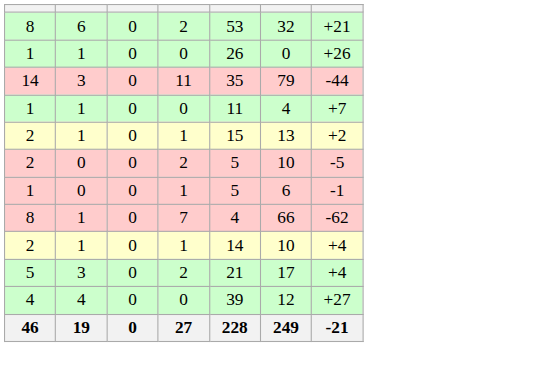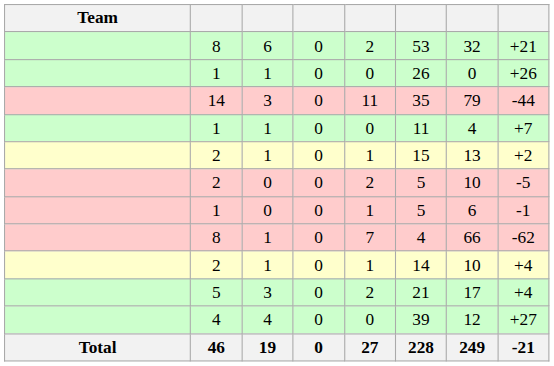 <table class="wikitable" style="text-align:center;">
 <tr>
+<th width=165>Team</th>
 <th width=40></th>
 <th width=40></th>
 <th width=40></th>
 <th width=40></th>
 <th width=40></th>
 <th width=40></th>
 <th width=40></th>
 </tr>
 <tr bgcolor=#CCFFCC>
+<td align=left></td>
 <td>8</td>
 <td>6</td>
 <td>0</td>
 <td>2</td>
 <td>53</td>
 <td>32</td>
 <td>+21</td>
 </tr>
 <tr bgcolor=#CCFFCC>
+<td align=left></td>
 <td>1</td>
 <td>1</td>
 <td>0</td>
 <td>0</td>
 <td>26</td>
 <td>0</td>
 <td>+26</td>
 </tr>
 <tr bgcolor=#FFCCCC>
+<td align=left></td>
 <td>14</td>
 <td>3</td>
 <td>0</td>
 <td>11</td>
 <td>35</td>
 <td>79</td>
 <td>-44</td>
 </tr>
 <tr bgcolor=#CCFFCC>
+<td align=left></td>
 <td>1</td>
 <td>1</td>
 <td>0</td>
 <td>0</td>
 <td>11</td>
 <td>4</td>
 <td>+7</td>
 </tr>
 <tr bgcolor=#FFFFCC>
+<td align=left></td>
 <td>2</td>
 <td>1</td>
 <td>0</td>
 <td>1</td>
 <td>15</td>
 <td>13</td>
 <td>+2</td>
 </tr>
 <tr bgcolor=#FFCCCC>
+<td align=left></td>
 <td>2</td>
 <td>0</td>
 <td>0</td>
 <td>2</td>
 <td>5</td>
 <td>10</td>
 <td>-5</td>
 </tr>
 <tr bgcolor=#FFCCCC>
+<td align=left></td>
 <td>1</td>
 <td>0</td>
 <td>0</td>
 <td>1</td>
 <td>5</td>
 <td>6</td>
 <td>-1</td>
 </tr>
 <tr bgcolor=#FFCCCC>
+<td align=left></td>
 <td>8</td>
 <td>1</td>
 <td>0</td>
 <td>7</td>
 <td>4</td>
 <td>66</td>
 <td>-62</td>
 </tr>
 <tr bgcolor=#FFFFCC>
+<td align=left></td>
 <td>2</td>
 <td>1</td>
 <td>0</td>
 <td>1</td>
 <td>14</td>
 <td>10</td>
 <td>+4</td>
 </tr>
 <tr bgcolor=#CCFFCC>
+<td align=left></td>
 <td>5</td>
 <td>3</td>
 <td>0</td>
 <td>2</td>
 <td>21</td>
 <td>17</td>
 <td>+4</td>
 </tr>
 <tr bgcolor=#CCFFCC>
+<td align=left></td>
 <td>4</td>
 <td>4</td>
 <td>0</td>
 <td>0</td>
 <td>39</td>
 <td>12</td>
 <td>+27</td>
 </tr>
 <tr>
+<th>Total</th>
 <th>46</th>
 <th>19</th>
 <th>0</th>
 <th>27</th>
 <th>228</th>
 <th>249</th>
 <th>-21</th>
 </tr>
 </table>
